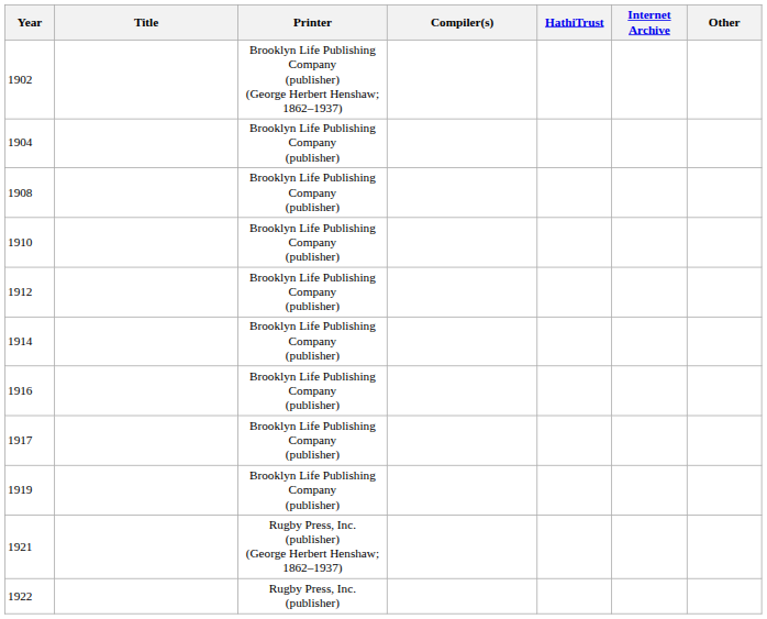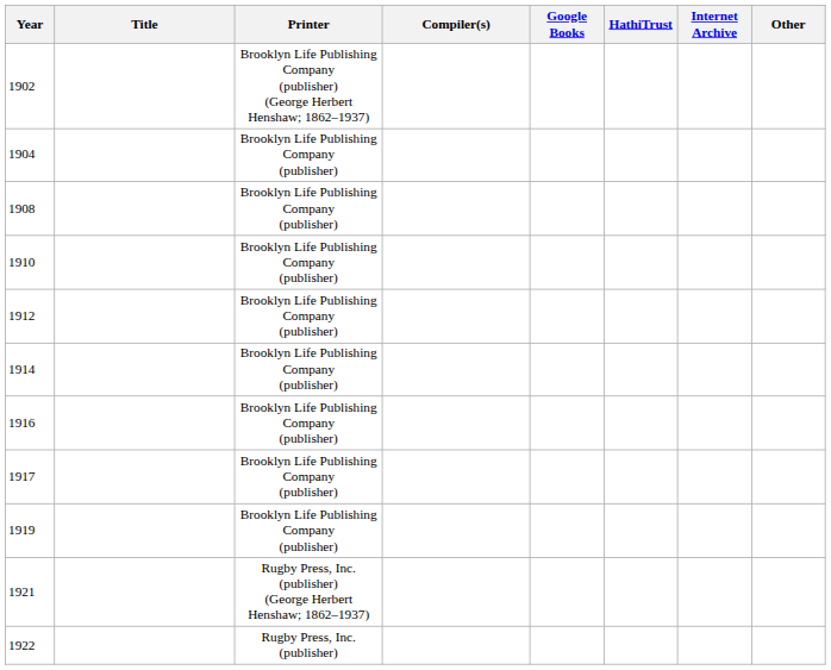 <table class="wikitable collapsible sortable" border="0" cellpadding="1" style="color:black; background-color: #FFFFFF; font-size: 90%; width:100%">
 <tr>
 <th>Year</th>
 <th>Title</th>
 <th>Printer</th>
 <th>Compiler(s)</th>
+<th><a href='#'>Google<br>Books</a></th>
 <th><a href='#'>HathiTrust</a></th>
 <th><a href='#'>Internet<br>Archive</a></th>
 <th>Other</th>
 </tr>
 <tr>
 <td width="6%">1902</td>
 <td width="22%" width="18%" data-sort-value="brooklyn blue 1902"></td>
 <td style="text-align:center" width="18%" data-sort-value="brooklyn life 1902">Brooklyn Life Publishing Company<br>(publisher)<br>(George Herbert Henshaw; 1862–1937)</td>
 <td style="text-align:center" width="18%"></td>
+<td style="text-align:center" width="9%" data-sort-value="NYPL 1902"></td>
 <td style="text-align:center" width="9%"></td>
 <td style="text-align:center" width="9%"></td>
 <td style="text-align:center" width="9%"></td>
 </tr>
 <tr>
 <td width="6%">1904</td>
 <td width="22%" width="18%" data-sort-value="brooklyn blue 1904"></td>
 <td style="text-align:center" width="18%" data-sort-value="brooklyn life 1904">Brooklyn Life Publishing Company<br>(publisher)</td>
 <td style="text-align:center" width="18%"></td>
+<td style="text-align:center" width="9%" data-sort-value="NYPL 1904"></td>
 <td style="text-align:center" width="9%"></td>
 <td style="text-align:center" width="9%"></td>
 <td style="text-align:center" width="9%"></td>
 </tr>
 <tr>
 <td width="6%">1908</td>
 <td width="22%" width="18%" data-sort-value="brooklyn blue 1908"></td>
 <td style="text-align:center" width="18%" data-sort-value="brooklyn life 1908">Brooklyn Life Publishing Company<br>(publisher)</td>
 <td style="text-align:center" width="18%"></td>
+<td style="text-align:center" width="9%" data-sort-value="NYPL 1908"></td>
 <td style="text-align:center" width="9%"></td>
 <td style="text-align:center" width="9%" data-sort-value="NYPL 1908"></td>
 <td style="text-align:center" width="9%"></td>
 </tr>
 <tr>
 <td width="6%">1910</td>
 <td width="22%" width="18%" data-sort-value="brooklyn blue 1910"></td>
 <td style="text-align:center" width="18%" data-sort-value="brooklyn life 1910">Brooklyn Life Publishing Company<br>(publisher)</td>
 <td style="text-align:center" width="18%"></td>
+<td style="text-align:center" width="9%" data-sort-value="NYPL 1910"></td>
 <td style="text-align:center" width="9%"></td>
 <td style="text-align:center" width="9%"></td>
 <td style="text-align:center" width="9%"></td>
 </tr>
 <tr>
 <td width="6%">1912</td>
 <td width="22%" width="18%" data-sort-value="brooklyn blue 1912"></td>
 <td style="text-align:center" width="18%" data-sort-value="brooklyn life 1912">Brooklyn Life Publishing Company<br>(publisher)</td>
 <td style="text-align:center" width="18%"></td>
+<td style="text-align:center" width="9%" data-sort-value="NYPL 1912"></td>
 <td style="text-align:center" width="9%"></td>
 <td style="text-align:center" width="9%"></td>
 <td style="text-align:center" width="9%"></td>
 </tr>
 <tr>
 <td width="6%">1914</td>
 <td width="22%" width="18%" data-sort-value="brooklyn blue 1914"></td>
 <td style="text-align:center" width="18%" data-sort-value="brooklyn life 1914">Brooklyn Life Publishing Company<br>(publisher)</td>
 <td style="text-align:center" width="18%"></td>
+<td style="text-align:center" width="9%" data-sort-value="NYPL 1914"></td>
 <td style="text-align:center" width="9%"></td>
 <td style="text-align:center" width="9%"></td>
 <td style="text-align:center" width="9%"></td>
 </tr>
 <tr>
 <td width="6%">1916</td>
 <td width="22%" width="18%" data-sort-value="brooklyn blue 1916"></td>
 <td style="text-align:center" width="18%" data-sort-value="brooklyn life 1916">Brooklyn Life Publishing Company<br>(publisher)</td>
 <td style="text-align:center" width="18%"></td>
+<td style="text-align:center" width="9%" data-sort-value="NYPL 1916"></td>
 <td style="text-align:center" width="9%"></td>
 <td style="text-align:center" width="9%"></td>
 <td style="text-align:center" width="9%"></td>
 </tr>
 <tr>
 <td width="6%">1917</td>
 <td width="22%" width="18%" data-sort-value="brooklyn blue 1917"></td>
 <td style="text-align:center" width="18%" data-sort-value="brooklyn life 1917">Brooklyn Life Publishing Company<br>(publisher)</td>
 <td style="text-align:center" width="18%"></td>
+<td style="text-align:center" width="9%" data-sort-value="NYPL 1917"></td>
 <td style="text-align:center" width="9%"></td>
 <td style="text-align:center" width="9%"></td>
 <td style="text-align:center" width="9%"></td>
 </tr>
 <tr>
 <td width="6%">1919</td>
 <td width="22%" width="18%" data-sort-value="brooklyn blue 1919"></td>
 <td style="text-align:center" width="18%" data-sort-value="brooklyn life 1919">Brooklyn Life Publishing Company<br>(publisher)</td>
 <td style="text-align:center" width="18%"></td>
+<td style="text-align:center" width="9%" data-sort-value="NYPL 1919"></td>
 <td style="text-align:center" width="9%"></td>
 <td style="text-align:center" width="9%"></td>
 <td style="text-align:center" width="9%"></td>
 </tr>
 <tr>
 <td width="6%">1921</td>
 <td width="22%" width="18%" data-sort-value="brooklyn blue 1921"></td>
 <td style="text-align:center" width="18%" data-sort-value="rugby 1921">Rugby Press, Inc.<br>(publisher)<br>(George Herbert Henshaw; 1862–1937)</td>
 <td style="text-align:center" width="18%"></td>
+<td style="text-align:center" width="9%" data-sort-value="NYPL 1921"></td>
 <td style="text-align:center" width="9%"></td>
 <td style="text-align:center" width="9%"></td>
 <td style="text-align:center" width="9%"></td>
 </tr>
 <tr>
 <td width="6%">1922</td>
 <td width="22%" width="18%" data-sort-value="brooklyn blue 1922"></td>
 <td style="text-align:center" width="18%" data-sort-value="rugby 1922">Rugby Press, Inc.<br>(publisher)</td>
 <td style="text-align:center" width="18%"></td>
+<td style="text-align:center" width="9%" data-sort-value="NYPL 1922"></td>
 <td style="text-align:center" width="9%"></td>
 <td style="text-align:center" width="9%"></td>
 <td style="text-align:center" width="9%"></td>
 </tr>
 </table>
